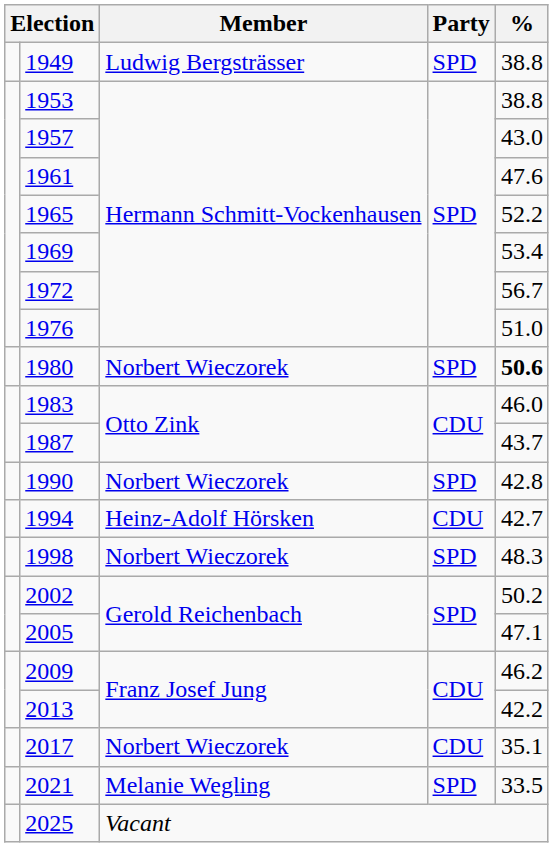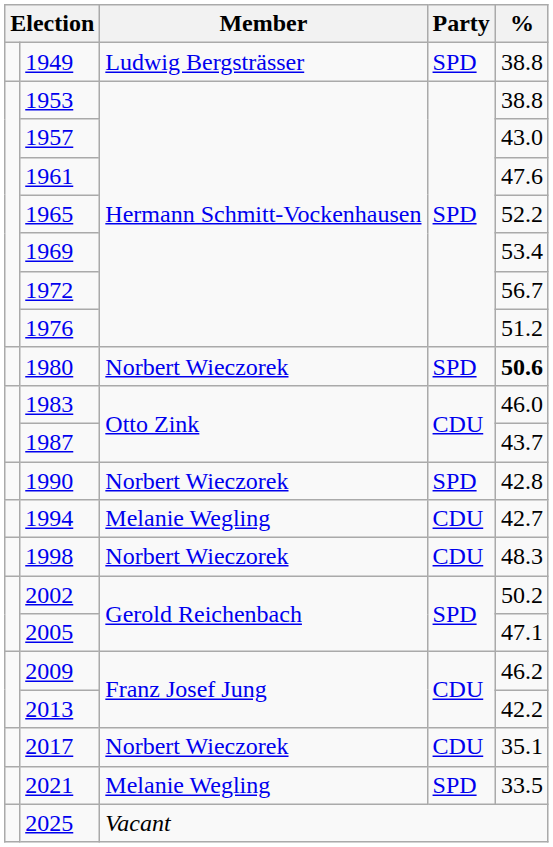 <table class=wikitable>
 <tr>
 <th colspan=2>Election</th>
 <th>Member</th>
 <th>Party</th>
 <th>%</th>
 </tr>
 <tr>
 <td bgcolor=></td>
 <td><a href='#'>1949</a></td>
 <td><a href='#'>Ludwig Bergsträsser</a></td>
 <td><a href='#'>SPD</a></td>
 <td align=right>38.8</td>
 </tr>
 <tr>
 <td rowspan=7 bgcolor=></td>
 <td><a href='#'>1953</a></td>
 <td rowspan=7><a href='#'>Hermann Schmitt-Vockenhausen</a></td>
 <td rowspan=7><a href='#'>SPD</a></td>
 <td align=right>38.8</td>
 </tr>
 <tr>
 <td><a href='#'>1957</a></td>
 <td align=right>43.0</td>
 </tr>
 <tr>
 <td><a href='#'>1961</a></td>
 <td align=right>47.6</td>
 </tr>
 <tr>
 <td><a href='#'>1965</a></td>
 <td align=right>52.2</td>
 </tr>
 <tr>
 <td><a href='#'>1969</a></td>
 <td align=right>53.4</td>
 </tr>
 <tr>
 <td><a href='#'>1972</a></td>
 <td align=right>56.7</td>
 </tr>
 <tr>
 <td><a href='#'>1976</a></td>
-<td align=right>51.0</td>
+<td align=right>51.2</td>
 </tr>
 <tr>
 <td bgcolor=></td>
 <td><a href='#'>1980</a></td>
 <td><a href='#'>Norbert Wieczorek</a></td>
 <td><a href='#'>SPD</a></td>
 <td align=right><strong>50.6</strong></td>
 </tr>
 <tr>
 <td rowspan=2 bgcolor=></td>
 <td><a href='#'>1983</a></td>
 <td rowspan=2><a href='#'>Otto Zink</a></td>
 <td rowspan=2><a href='#'>CDU</a></td>
 <td align=right>46.0</td>
 </tr>
 <tr>
 <td><a href='#'>1987</a></td>
 <td align=right>43.7</td>
 </tr>
 <tr>
 <td bgcolor=></td>
 <td><a href='#'>1990</a></td>
 <td><a href='#'>Norbert Wieczorek</a></td>
 <td><a href='#'>SPD</a></td>
 <td align=right>42.8</td>
 </tr>
 <tr>
 <td bgcolor=></td>
 <td><a href='#'>1994</a></td>
-<td><a href='#'>Heinz-Adolf Hörsken</a></td>
+<td><a href='#'>Melanie Wegling</a></td>
 <td><a href='#'>CDU</a></td>
 <td align=right>42.7</td>
 </tr>
 <tr>
 <td bgcolor=></td>
 <td><a href='#'>1998</a></td>
 <td><a href='#'>Norbert Wieczorek</a></td>
-<td><a href='#'>SPD</a></td>
+<td><a href='#'>CDU</a></td>
 <td align=right>48.3</td>
 </tr>
 <tr>
 <td rowspan=2 bgcolor=></td>
 <td><a href='#'>2002</a></td>
 <td rowspan=2><a href='#'>Gerold Reichenbach</a></td>
 <td rowspan=2><a href='#'>SPD</a></td>
 <td align=right>50.2</td>
 </tr>
 <tr>
 <td><a href='#'>2005</a></td>
 <td align=right>47.1</td>
 </tr>
 <tr>
 <td rowspan=2 bgcolor=></td>
 <td><a href='#'>2009</a></td>
 <td rowspan=2><a href='#'>Franz Josef Jung</a></td>
 <td rowspan=2><a href='#'>CDU</a></td>
 <td align=right>46.2</td>
 </tr>
 <tr>
 <td><a href='#'>2013</a></td>
 <td align=right>42.2</td>
 </tr>
 <tr>
 <td bgcolor=></td>
 <td><a href='#'>2017</a></td>
 <td><a href='#'>Norbert Wieczorek</a></td>
 <td><a href='#'>CDU</a></td>
 <td align=right>35.1</td>
 </tr>
 <tr>
 <td bgcolor=></td>
 <td><a href='#'>2021</a></td>
 <td><a href='#'>Melanie Wegling</a></td>
 <td><a href='#'>SPD</a></td>
 <td align=right>33.5</td>
 </tr>
 <tr>
 <td></td>
 <td><a href='#'>2025</a></td>
 <td colspan=3><em>Vacant</em></td>
 </tr>
 </table>
